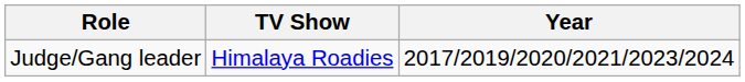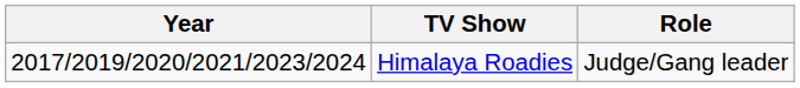 <table class="wikitable sortable mw-collapsible">
 <tr>
+<th>Year</th>
+<th>TV Show</th>
 <th>Role</th>
-<th>TV Show</th>
-<th>Year</th>
 </tr>
 <tr>
+<td>2017/2019/2020/2021/2023/2024</td>
+<td><a href='#'>Himalaya Roadies</a></td>
 <td>Judge/Gang leader</td>
-<td><a href='#'>Himalaya Roadies</a></td>
-<td>2017/2019/2020/2021/2023/2024</td>
 </tr>
 </table>
